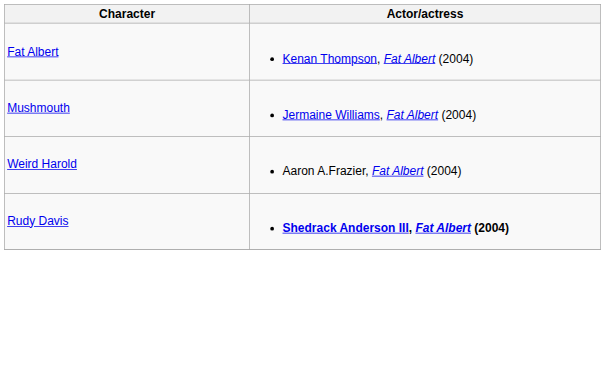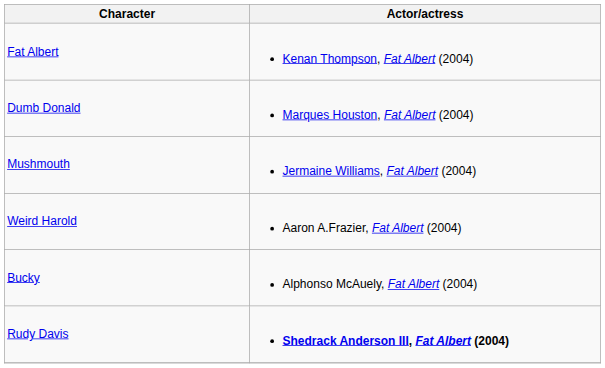 <table style="width:90%;" class="wikitable">
 <tr>
 <th style="width:35%;">Character</th>
 <th style="width:50%;">Actor/actress</th>
 </tr>
 <tr>
 <td><a href='#'>Fat Albert</a></td>
 <td><br><ul><li><a href='#'>Kenan Thompson</a>, <em><a href='#'>Fat Albert</a></em> (2004)</li></ul></td>
 </tr>
 <tr>
+<td><a href='#'>Dumb Donald</a></td>
+<td><br><ul><li><a href='#'>Marques Houston</a>,  <em><a href='#'>Fat Albert</a></em> (2004)</li></ul></td>
+</tr>
+<tr>
 <td><a href='#'>Mushmouth</a></td>
 <td><br><ul><li><a href='#'>Jermaine Williams</a>, <em><a href='#'>Fat Albert</a></em> (2004)</li></ul></td>
 </tr>
 <tr>
 <td><a href='#'>Weird Harold</a></td>
 <td><br><ul><li>Aaron A.Frazier, <em><a href='#'>Fat Albert</a></em> (2004)</li></ul></td>
 </tr>
 <tr>
+<td><a href='#'>Bucky</a></td>
+<td><br><ul><li>Alphonso McAuely,  <em><a href='#'>Fat Albert</a></em> (2004)</li></ul></td>
+</tr>
+<tr>
 <td><a href='#'>Rudy Davis</a></td>
 <td><strong><br><ul><li><a href='#'>Shedrack Anderson III</a>, <em><a href='#'>Fat Albert</a></em> (2004)</li></ul></strong></td>
 </tr>
 <tr |}>
 </tr>
 </table>
